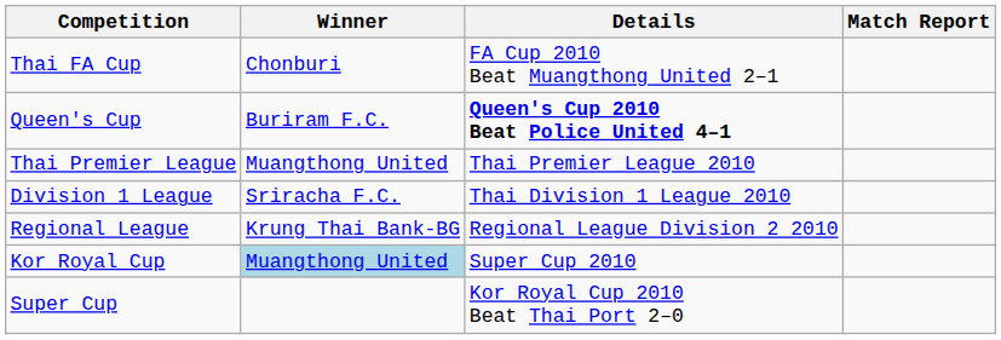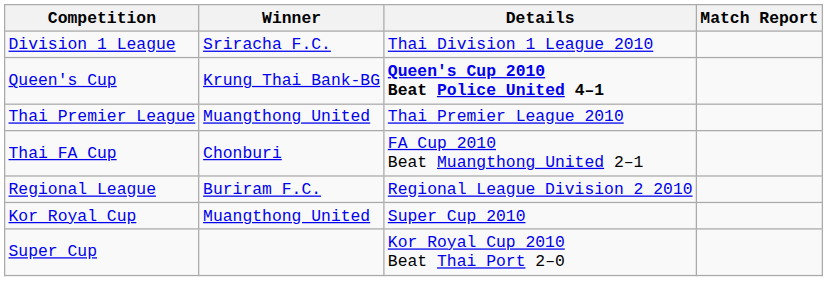 <table class="wikitable">
 <tr>
 <th>Competition</th>
 <th>Winner</th>
 <th>Details</th>
 <th>Match Report</th>
 </tr>
 <tr>
-<td><a href='#'>Thai FA Cup</a></td>
-<td><a href='#'>Chonburi</a></td>
-<td><a href='#'>FA Cup 2010</a><br>Beat <a href='#'>Muangthong United</a> 2–1</td>
+<td><a href='#'>Division 1 League</a></td>
+<td><a href='#'>Sriracha F.C.</a></td>
+<td><a href='#'>Thai Division 1 League 2010</a></td>
 <td></td>
 </tr>
 <tr>
 <td><a href='#'>Queen's Cup</a></td>
-<td><a href='#'>Buriram F.C.</a></td>
+<td><a href='#'>Krung Thai Bank-BG</a></td>
 <td><strong><a href='#'>Queen's Cup 2010</a><br>Beat <a href='#'>Police United</a> 4–1</strong></td>
 <td></td>
 </tr>
 <tr>
 <td><a href='#'>Thai Premier League</a></td>
 <td><a href='#'>Muangthong United</a></td>
 <td><a href='#'>Thai Premier League 2010</a></td>
 <td></td>
 </tr>
 <tr>
-<td><a href='#'>Division 1 League</a></td>
-<td><a href='#'>Sriracha F.C.</a></td>
-<td><a href='#'>Thai Division 1 League 2010</a></td>
+<td><a href='#'>Thai FA Cup</a></td>
+<td><a href='#'>Chonburi</a></td>
+<td><a href='#'>FA Cup 2010</a><br>Beat <a href='#'>Muangthong United</a> 2–1</td>
 <td></td>
 </tr>
 <tr>
 <td><a href='#'>Regional League</a></td>
-<td><a href='#'>Krung Thai Bank-BG</a></td>
+<td><a href='#'>Buriram F.C.</a></td>
 <td><a href='#'>Regional League Division 2 2010</a></td>
 <td></td>
 </tr>
 <tr>
 <td><a href='#'>Kor Royal Cup</a></td>
-<td style="background: lightblue;"><a href='#'>Muangthong United</a></td>
+<td><a href='#'>Muangthong United</a></td>
 <td><a href='#'>Super Cup 2010</a></td>
 <td></td>
 </tr>
 <tr>
 <td><a href='#'>Super Cup</a></td>
 <td></td>
 <td><a href='#'>Kor Royal Cup 2010</a><br>Beat <a href='#'>Thai Port</a> 2–0</td>
 <td></td>
 </tr>
 </table>
